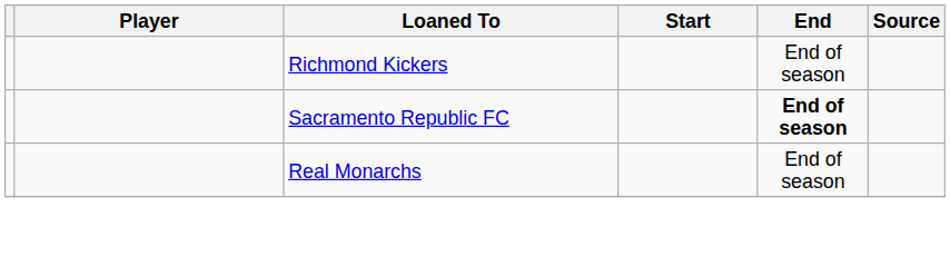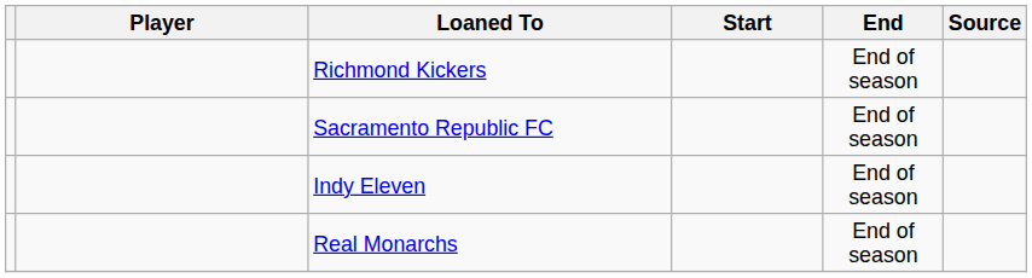 <table class="wikitable plainrowheaders sortable" style="font-size:95%">
 <tr>
 <th></th>
 <th scope="col" style="width:200px;">Player</th>
 <th scope="col" style="width:250px;">Loaned To</th>
 <th scope="col" style="width:100px;">Start</th>
 <th scope="col" style="width:78px;">End</th>
 <th>Source</th>
 </tr>
 <tr>
 <td align=center></td>
 <td></td>
 <td> <a href='#'>Richmond Kickers</a></td>
 <td align=center></td>
 <td align=center>End of season</td>
 <td align=center></td>
 </tr>
 <tr>
 <td align=center></td>
 <td></td>
 <td> <a href='#'>Sacramento Republic FC</a></td>
 <td align=center></td>
-<td align=center><strong>End of season</strong></td>
+<td align=center>End of season</td>
+<td align=center></td>
+</tr>
+<tr>
+<td align=center></td>
+<td></td>
+<td> <a href='#'>Indy Eleven</a></td>
+<td align=center></td>
+<td align=center>End of season</td>
 <td align=center></td>
 </tr>
 <tr>
 <td align=center></td>
 <td></td>
 <td> <a href='#'>Real Monarchs</a></td>
 <td align=center></td>
 <td align=center>End of season</td>
 <td align=center></td>
 </tr>
 <tr>
 </tr>
 </table>
